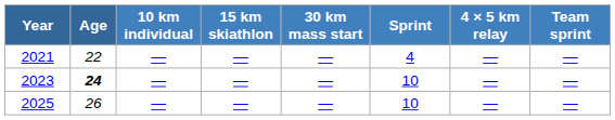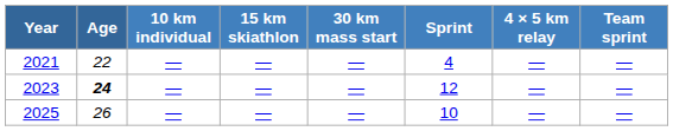 <table class="wikitable" style="font-size:95%; text-align:center; border:grey solid 1px; border-collapse:collapse; background:#ffffff;">
 <tr>
 <th style="background-color:#369; color:white; width:60px;"> Year </th>
 <th style="background-color:#369; color:white; width:40px;"> Age </th>
 <th style="background-color:#4180be; color:white; width:75px;"> 10 km <br> individual </th>
 <th style="background-color:#4180be; color:white; width:75px;"> 15 km <br> skiathlon </th>
 <th style="background-color:#4180be; color:white; width:75px;"> 30 km <br> mass start </th>
 <th style="background-color:#4180be; color:white; width:75px;"> Sprint </th>
 <th style="background-color:#4180be; color:white; width:75px;"> 4 × 5 km <br> relay </th>
 <th style="background-color:#4180be; color:white; width:75px;"> Team <br> sprint </th>
 </tr>
 <tr>
 <td><a href='#'>2021</a></td>
 <td><em>22</em></td>
 <td><a href='#'>—</a></td>
 <td><a href='#'>—</a></td>
 <td><a href='#'>—</a></td>
 <td><a href='#'>4</a></td>
 <td><a href='#'>—</a></td>
 <td><a href='#'>—</a></td>
 </tr>
 <tr>
 <td><a href='#'>2023</a></td>
 <td><strong><em>24</em></strong></td>
 <td><a href='#'>—</a></td>
 <td><a href='#'>—</a></td>
 <td><a href='#'>—</a></td>
-<td><a href='#'>10</a></td>
+<td><a href='#'>12</a></td>
 <td><a href='#'>—</a></td>
 <td><a href='#'>—</a></td>
 </tr>
 <tr>
 <td><a href='#'>2025</a></td>
 <td><em>26</em></td>
 <td><a href='#'>—</a></td>
 <td><a href='#'>—</a></td>
 <td><a href='#'>—</a></td>
 <td><a href='#'>10</a></td>
 <td><a href='#'>—</a></td>
 <td><a href='#'>—</a></td>
 </tr>
 </table>
